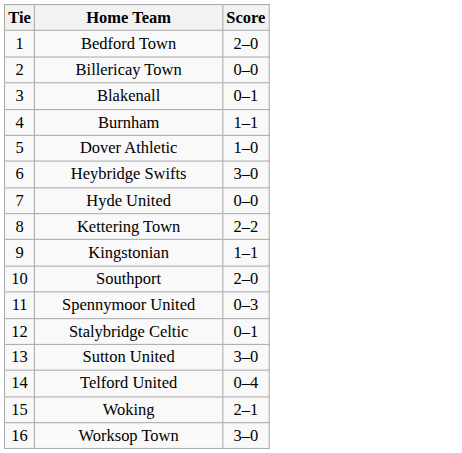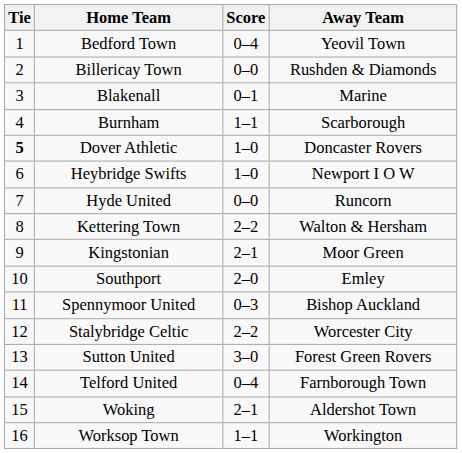 <table class="wikitable" style="text-align:center;">
 <tr>
 <th width=20>Tie</th>
 <th width=175>Home Team</th>
 <th width=20>Score</th>
+<th width=175>Away Team</th>
 </tr>
 <tr>
 <td>1</td>
 <td>Bedford Town</td>
-<td>2–0</td>
+<td>0–4</td>
+<td>Yeovil Town</td>
 </tr>
 <tr>
 <td>2</td>
 <td>Billericay Town</td>
 <td>0–0</td>
+<td>Rushden & Diamonds</td>
 </tr>
 <tr>
 <td>3</td>
 <td>Blakenall</td>
 <td>0–1</td>
+<td>Marine</td>
 </tr>
 <tr>
 <td>4</td>
 <td>Burnham</td>
 <td>1–1</td>
+<td>Scarborough</td>
 </tr>
 <tr>
-<td>5</td>
+<td><strong>5</strong></td>
 <td>Dover Athletic</td>
 <td>1–0</td>
+<td>Doncaster Rovers</td>
 </tr>
 <tr>
 <td>6</td>
 <td>Heybridge Swifts</td>
-<td>3–0</td>
+<td>1–0</td>
+<td>Newport I O W</td>
 </tr>
 <tr>
 <td>7</td>
 <td>Hyde United</td>
 <td>0–0</td>
+<td>Runcorn</td>
 </tr>
 <tr>
 <td>8</td>
 <td>Kettering Town</td>
 <td>2–2</td>
+<td>Walton & Hersham</td>
 </tr>
 <tr>
 <td>9</td>
 <td>Kingstonian</td>
-<td>1–1</td>
+<td>2–1</td>
+<td>Moor Green</td>
 </tr>
 <tr>
 <td>10</td>
 <td>Southport</td>
 <td>2–0</td>
+<td>Emley</td>
 </tr>
 <tr>
 <td>11</td>
 <td>Spennymoor United</td>
 <td>0–3</td>
+<td>Bishop Auckland</td>
 </tr>
 <tr>
 <td>12</td>
 <td>Stalybridge Celtic</td>
-<td>0–1</td>
+<td>2–2</td>
+<td>Worcester City</td>
 </tr>
 <tr>
 <td>13</td>
 <td>Sutton United</td>
 <td>3–0</td>
+<td>Forest Green Rovers</td>
 </tr>
 <tr>
 <td>14</td>
 <td>Telford United</td>
 <td>0–4</td>
+<td>Farnborough Town</td>
 </tr>
 <tr>
 <td>15</td>
 <td>Woking</td>
 <td>2–1</td>
+<td>Aldershot Town</td>
 </tr>
 <tr>
 <td>16</td>
 <td>Worksop Town</td>
-<td>3–0</td>
+<td>1–1</td>
+<td>Workington</td>
 </tr>
 </table>
